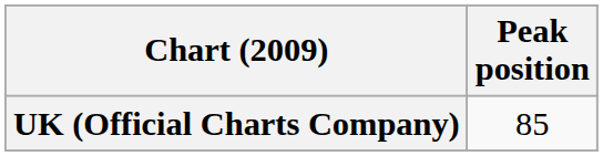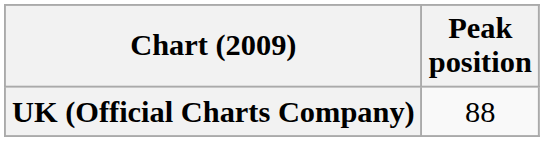 <table class="wikitable plainrowheaders">
 <tr>
 <th scope="col">Chart (2009)</th>
 <th scope="col">Peak<br>position</th>
 </tr>
 <tr>
 <th scope="row">UK (Official Charts Company)</th>
-<td style="text-align:center;">85</td>
+<td style="text-align:center;">88</td>
 </tr>
 </table>
